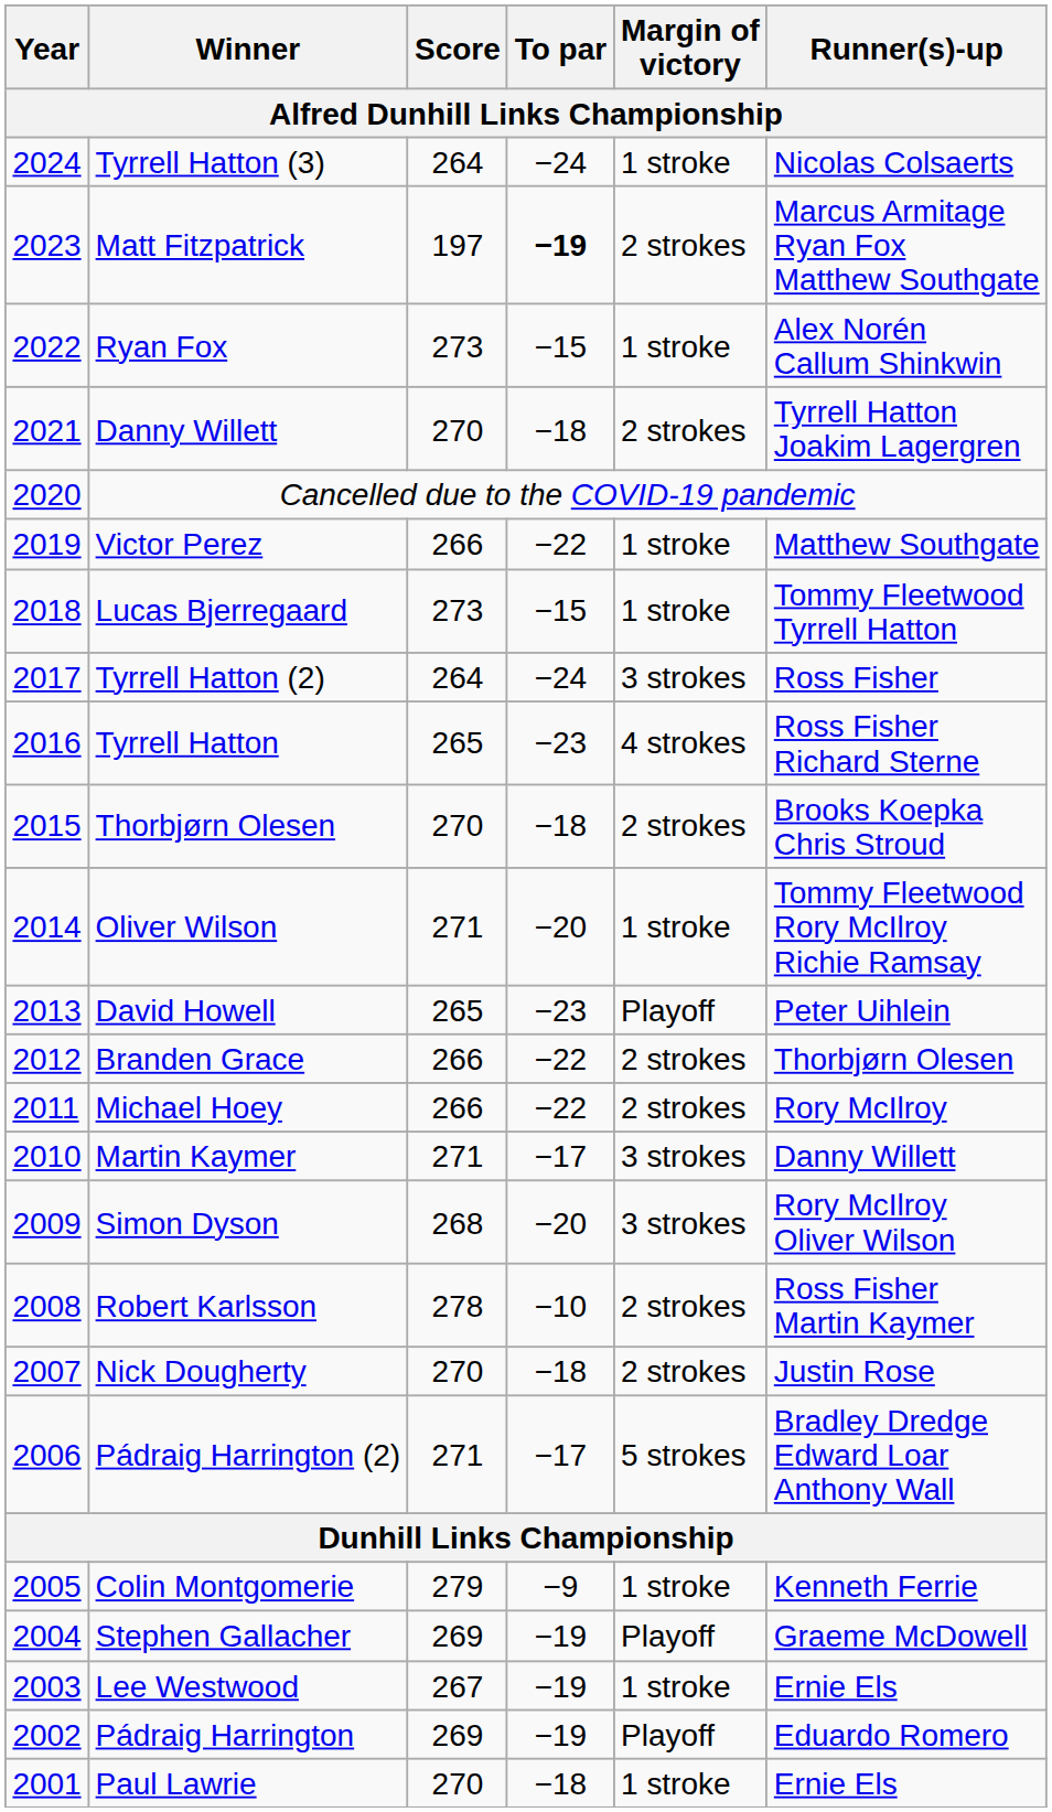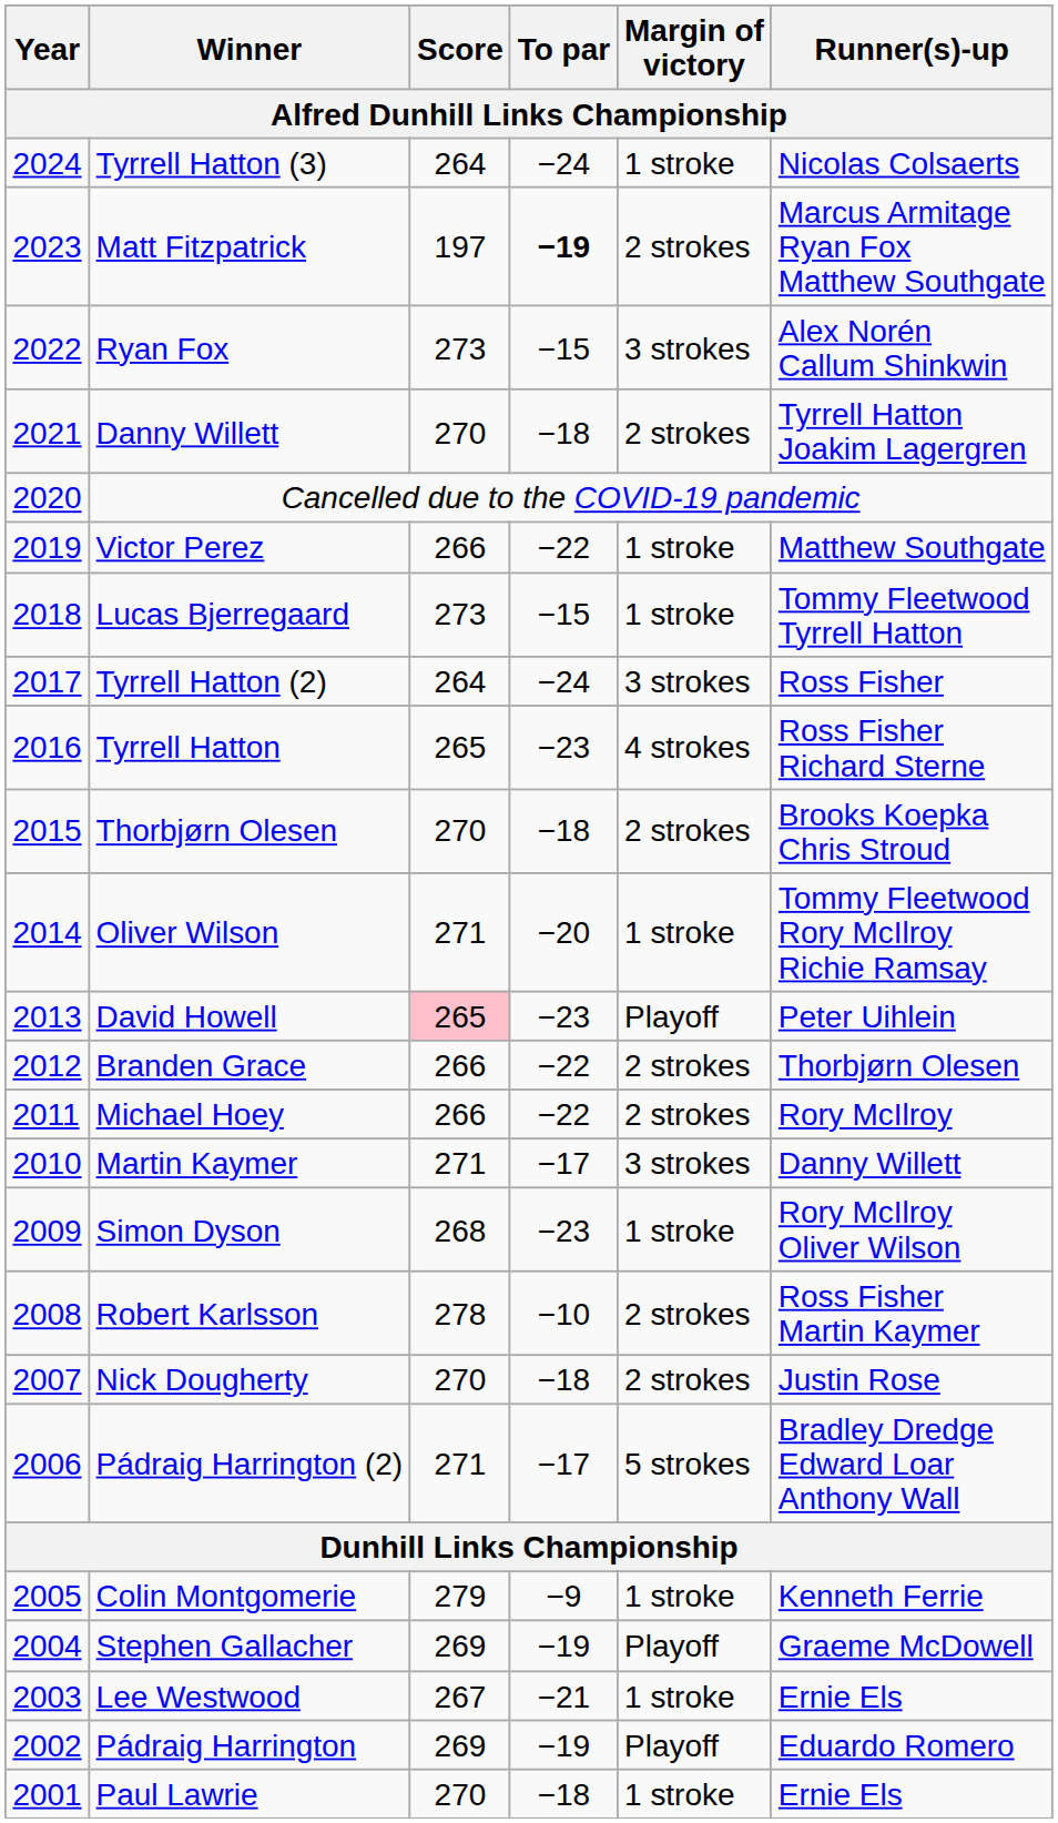 <table class="wikitable" style="font-size:95%">
 <tr>
 <th>Year</th>
 <th>Winner</th>
 <th>Score</th>
 <th>To par</th>
 <th>Margin of<br>victory</th>
 <th>Runner(s)-up</th>
 </tr>
 <tr>
 <th colspan="7">Alfred Dunhill Links Championship</th>
 </tr>
 <tr>
 <td><a href='#'>2024</a></td>
 <td> <a href='#'>Tyrrell Hatton</a> (3)</td>
 <td align=center>264</td>
 <td align=center>−24</td>
 <td>1 stroke</td>
 <td> <a href='#'>Nicolas Colsaerts</a></td>
 </tr>
 <tr>
 <td><a href='#'>2023</a></td>
 <td> <a href='#'>Matt Fitzpatrick</a></td>
 <td align=center>197</td>
 <td align=center><strong>−19</strong></td>
 <td>2 strokes</td>
 <td> <a href='#'>Marcus Armitage</a><br> <a href='#'>Ryan Fox</a><br> <a href='#'>Matthew Southgate</a></td>
 </tr>
 <tr>
 <td><a href='#'>2022</a></td>
 <td> <a href='#'>Ryan Fox</a></td>
 <td align=center>273</td>
 <td align=center>−15</td>
-<td>1 stroke</td>
+<td>3 strokes</td>
 <td> <a href='#'>Alex Norén</a><br> <a href='#'>Callum Shinkwin</a></td>
 </tr>
 <tr>
 <td><a href='#'>2021</a></td>
 <td> <a href='#'>Danny Willett</a></td>
 <td align=center>270</td>
 <td align=center>−18</td>
 <td>2 strokes</td>
 <td> <a href='#'>Tyrrell Hatton</a><br> <a href='#'>Joakim Lagergren</a></td>
 </tr>
 <tr>
 <td><a href='#'>2020</a></td>
 <td colspan="5" align="center"><em>Cancelled due to the <a href='#'>COVID-19 pandemic</a></em></td>
 </tr>
 <tr>
 <td><a href='#'>2019</a></td>
 <td> <a href='#'>Victor Perez</a></td>
 <td align=center>266</td>
 <td align=center>−22</td>
 <td>1 stroke</td>
 <td> <a href='#'>Matthew Southgate</a></td>
 </tr>
 <tr>
 <td><a href='#'>2018</a></td>
 <td> <a href='#'>Lucas Bjerregaard</a></td>
 <td align=center>273</td>
 <td align=center>−15</td>
 <td>1 stroke</td>
 <td> <a href='#'>Tommy Fleetwood</a><br> <a href='#'>Tyrrell Hatton</a></td>
 </tr>
 <tr>
 <td><a href='#'>2017</a></td>
 <td> <a href='#'>Tyrrell Hatton</a> (2)</td>
 <td align=center>264</td>
 <td align=center>−24</td>
 <td>3 strokes</td>
 <td> <a href='#'>Ross Fisher</a></td>
 </tr>
 <tr>
 <td><a href='#'>2016</a></td>
 <td> <a href='#'>Tyrrell Hatton</a></td>
 <td align=center>265</td>
 <td align=center>−23</td>
 <td>4 strokes</td>
 <td> <a href='#'>Ross Fisher</a> <br>  <a href='#'>Richard Sterne</a></td>
 </tr>
 <tr>
 <td><a href='#'>2015</a></td>
 <td> <a href='#'>Thorbjørn Olesen</a></td>
 <td align=center>270</td>
 <td align=center>−18</td>
 <td>2 strokes</td>
 <td> <a href='#'>Brooks Koepka</a><br> <a href='#'>Chris Stroud</a></td>
 </tr>
 <tr>
 <td><a href='#'>2014</a></td>
 <td> <a href='#'>Oliver Wilson</a></td>
 <td align=center>271</td>
 <td align=center>−20</td>
 <td>1 stroke</td>
 <td> <a href='#'>Tommy Fleetwood</a><br> <a href='#'>Rory McIlroy</a><br> <a href='#'>Richie Ramsay</a></td>
 </tr>
 <tr>
 <td><a href='#'>2013</a></td>
 <td> <a href='#'>David Howell</a></td>
-<td align=center>265</td>
+<td align=center style="background: pink;">265</td>
 <td align=center>−23</td>
 <td>Playoff</td>
 <td> <a href='#'>Peter Uihlein</a></td>
 </tr>
 <tr>
 <td><a href='#'>2012</a></td>
 <td> <a href='#'>Branden Grace</a></td>
 <td align=center>266</td>
 <td align=center>−22</td>
 <td>2 strokes</td>
 <td> <a href='#'>Thorbjørn Olesen</a></td>
 </tr>
 <tr>
 <td><a href='#'>2011</a></td>
 <td> <a href='#'>Michael Hoey</a></td>
 <td align=center>266</td>
 <td align=center>−22</td>
 <td>2 strokes</td>
 <td> <a href='#'>Rory McIlroy</a></td>
 </tr>
 <tr>
 <td><a href='#'>2010</a></td>
 <td> <a href='#'>Martin Kaymer</a></td>
 <td align=center>271</td>
 <td align=center>−17</td>
 <td>3 strokes</td>
 <td> <a href='#'>Danny Willett</a></td>
 </tr>
 <tr>
 <td><a href='#'>2009</a></td>
 <td> <a href='#'>Simon Dyson</a></td>
 <td align=center>268</td>
-<td align=center>−20</td>
-<td>3 strokes</td>
+<td align=center>−23</td>
+<td>1 stroke</td>
 <td> <a href='#'>Rory McIlroy</a><br> <a href='#'>Oliver Wilson</a></td>
 </tr>
 <tr>
 <td><a href='#'>2008</a></td>
 <td> <a href='#'>Robert Karlsson</a></td>
 <td align=center>278</td>
 <td align=center>−10</td>
 <td>2 strokes</td>
 <td> <a href='#'>Ross Fisher</a><br> <a href='#'>Martin Kaymer</a></td>
 </tr>
 <tr>
 <td><a href='#'>2007</a></td>
 <td> <a href='#'>Nick Dougherty</a></td>
 <td align=center>270</td>
 <td align=center>−18</td>
 <td>2 strokes</td>
 <td> <a href='#'>Justin Rose</a></td>
 </tr>
 <tr>
 <td><a href='#'>2006</a></td>
 <td> <a href='#'>Pádraig Harrington</a> (2)</td>
 <td align=center>271</td>
 <td align=center>−17</td>
 <td>5 strokes</td>
 <td> <a href='#'>Bradley Dredge</a><br> <a href='#'>Edward Loar</a><br> <a href='#'>Anthony Wall</a></td>
 </tr>
 <tr>
 <th colspan="7">Dunhill Links Championship</th>
 </tr>
 <tr>
 <td><a href='#'>2005</a></td>
 <td> <a href='#'>Colin Montgomerie</a></td>
 <td align=center>279</td>
 <td align=center>−9</td>
 <td>1 stroke</td>
 <td> <a href='#'>Kenneth Ferrie</a></td>
 </tr>
 <tr>
 <td><a href='#'>2004</a></td>
 <td> <a href='#'>Stephen Gallacher</a></td>
 <td align=center>269</td>
 <td align=center>−19</td>
 <td>Playoff</td>
 <td> <a href='#'>Graeme McDowell</a></td>
 </tr>
 <tr>
 <td><a href='#'>2003</a></td>
 <td> <a href='#'>Lee Westwood</a></td>
 <td align=center>267</td>
-<td align=center>−19</td>
+<td align=center>−21</td>
 <td>1 stroke</td>
 <td> <a href='#'>Ernie Els</a></td>
 </tr>
 <tr>
 <td><a href='#'>2002</a></td>
 <td> <a href='#'>Pádraig Harrington</a></td>
 <td align=center>269</td>
 <td align=center>−19</td>
 <td>Playoff</td>
 <td> <a href='#'>Eduardo Romero</a></td>
 </tr>
 <tr>
 <td><a href='#'>2001</a></td>
 <td> <a href='#'>Paul Lawrie</a></td>
 <td align=center>270</td>
 <td align=center>−18</td>
 <td>1 stroke</td>
 <td> <a href='#'>Ernie Els</a></td>
 </tr>
 </table>
